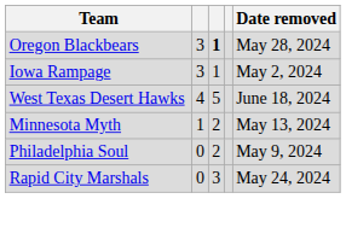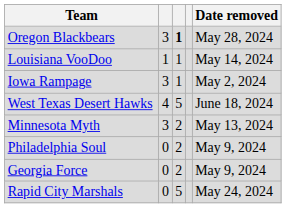 <table class="wikitable">
 <tr align="center">
 <th width="170">Team</th>
 <th></th>
 <th></th>
 <th></th>
 <th>Date removed</th>
 </tr>
 <tr style="background:gainsboro">
 <td align="left"><a href='#'>Oregon Blackbears</a></td>
 <td align="center">3</td>
 <td align="center"><strong>1</strong></td>
 <td align="center"></td>
 <td>May 28, 2024</td>
+</tr>
+<tr style="background:gainsboro">
+<td align="left"><a href='#'>Louisiana VooDoo</a></td>
+<td align="center">1</td>
+<td align="center">1</td>
+<td align="center"></td>
+<td>May 14, 2024</td>
 </tr>
 <tr style="background:gainsboro">
 <td align="left"><a href='#'>Iowa Rampage</a></td>
 <td align="center">3</td>
 <td align="center">1</td>
 <td align="center"></td>
 <td>May 2, 2024</td>
 </tr>
 <tr style="background:gainsboro">
 <td align="left"><a href='#'>West Texas Desert Hawks</a></td>
 <td align="center">4</td>
 <td align="center">5</td>
 <td align="center"></td>
 <td>June 18, 2024</td>
 </tr>
 <tr style="background:gainsboro">
 <td align="left"><a href='#'>Minnesota Myth</a></td>
-<td align="center">1</td>
+<td align="center">3</td>
 <td align="center">2</td>
 <td align="center"></td>
 <td>May 13, 2024</td>
 </tr>
 <tr style="background:gainsboro">
 <td align="left"><a href='#'>Philadelphia Soul</a></td>
 <td align="center">0</td>
 <td align="center">2</td>
 <td align="center"></td>
 <td>May 9, 2024</td>
 </tr>
 <tr style="background:gainsboro">
+<td align="left"><a href='#'>Georgia Force</a></td>
+<td align="center">0</td>
+<td align="center">2</td>
+<td align="center"></td>
+<td>May 9, 2024</td>
+</tr>
+<tr style="background:gainsboro">
 <td align="left"><a href='#'>Rapid City Marshals</a></td>
 <td align="center">0</td>
-<td align="center">3</td>
+<td align="center">5</td>
 <td align="center"></td>
 <td>May 24, 2024</td>
 </tr>
 </table>
